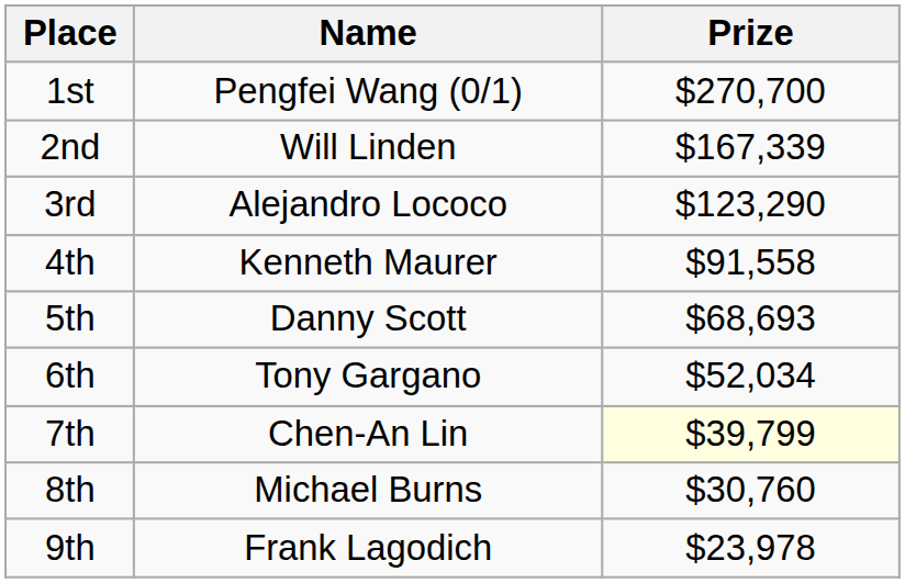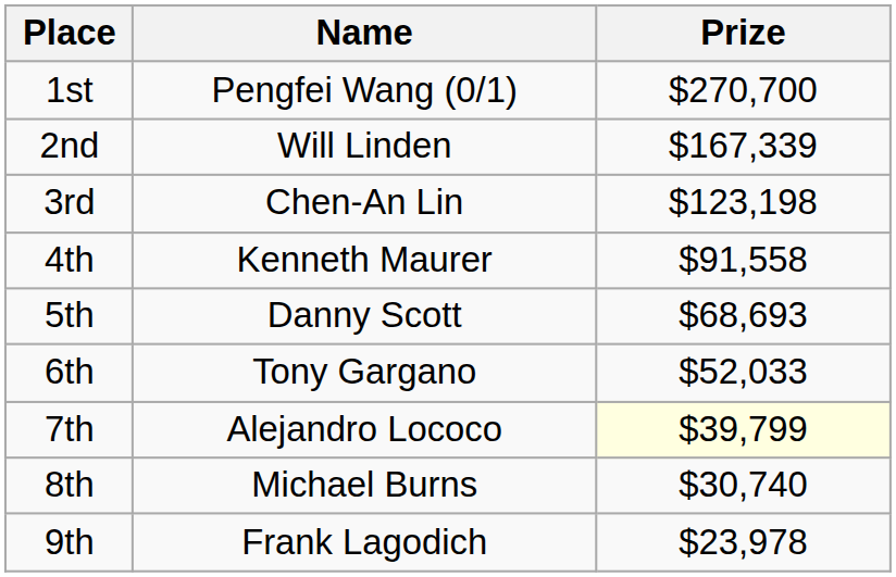 <table class="wikitable">
 <tr>
 <th width="50">Place</th>
 <th width="200">Name</th>
 <th width="125">Prize</th>
 </tr>
 <tr>
 <td align = "center">1st</td>
 <td align = "center"> Pengfei Wang (0/1)</td>
 <td align = "center">$270,700</td>
 </tr>
 <tr>
 <td align = "center">2nd</td>
 <td align = "center"> Will Linden</td>
 <td align = "center">$167,339</td>
 </tr>
 <tr>
 <td align = "center">3rd</td>
-<td align = "center"> Alejandro Lococo</td>
-<td align = "center">$123,290</td>
+<td align = "center"> Chen-An Lin</td>
+<td align = "center">$123,198</td>
 </tr>
 <tr>
 <td align = "center">4th</td>
 <td align = "center"> Kenneth Maurer</td>
 <td align = "center">$91,558</td>
 </tr>
 <tr>
 <td align = "center">5th</td>
 <td align = "center"> Danny Scott</td>
 <td align = "center">$68,693</td>
 </tr>
 <tr>
 <td align = "center">6th</td>
 <td align = "center"> Tony Gargano</td>
-<td align = "center">$52,034</td>
+<td align = "center">$52,033</td>
 </tr>
 <tr>
 <td align = "center">7th</td>
-<td align = "center"> Chen-An Lin</td>
+<td align = "center"> Alejandro Lococo</td>
 <td align = "center" style="background: lightyellow;">$39,799</td>
 </tr>
 <tr>
 <td align = "center">8th</td>
 <td align = "center"> Michael Burns</td>
-<td align = "center">$30,760</td>
+<td align = "center">$30,740</td>
 </tr>
 <tr>
 <td align = "center">9th</td>
 <td align = "center"> Frank Lagodich</td>
 <td align = "center">$23,978</td>
 </tr>
 </table>
